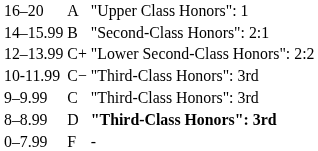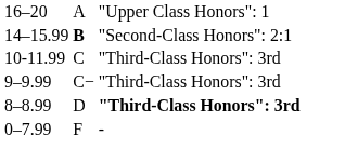 <table>
 <tr>
 <td>16–20</td>
 <td>A</td>
 <td>"Upper Class Honors": 1</td>
 </tr>
 <tr>
 <td>14–15.99</td>
-<td>B</td>
+<td><strong>B</strong></td>
 <td>"Second-Class Honors": 2:1</td>
 </tr>
 <tr>
-<td>12–13.99</td>
-<td>C+</td>
-<td>"Lower Second-Class Honors": 2:2</td>
-</tr>
-<tr>
 <td>10-11.99</td>
-<td>C−</td>
+<td>C</td>
 <td>"Third-Class Honors": 3rd</td>
 </tr>
 <tr>
 <td>9–9.99</td>
-<td>C</td>
+<td>C−</td>
 <td>"Third-Class Honors": 3rd</td>
 </tr>
 <tr>
 <td>8–8.99</td>
 <td>D</td>
 <td><strong>"Third-Class Honors": 3rd</strong></td>
 </tr>
 <tr>
 <td>0–7.99</td>
 <td>F</td>
 <td>-</td>
 </tr>
 </table>
